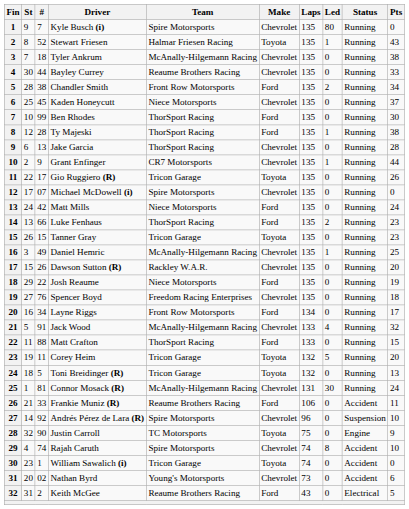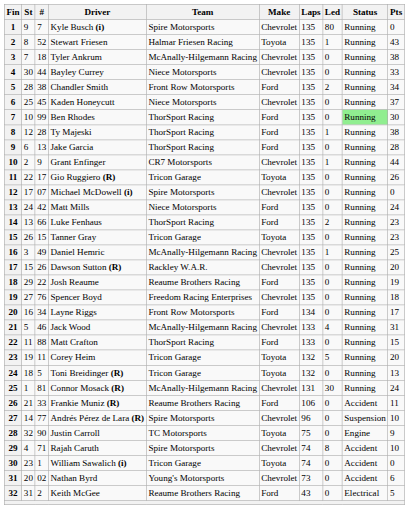 <table class="wikitable" style="font-size:95%">
 <tr>
 <th>Fin</th>
 <th>St</th>
 <th>#</th>
 <th>Driver</th>
 <th>Team</th>
 <th>Make</th>
 <th>Laps</th>
 <th>Led</th>
 <th>Status</th>
 <th>Pts</th>
 </tr>
 <tr>
 <th>1</th>
 <td>9</td>
 <td>7</td>
 <td>Kyle Busch <strong>(i)</strong></td>
 <td>Spire Motorsports</td>
 <td>Chevrolet</td>
 <td>135</td>
 <td>80</td>
 <td>Running</td>
 <td>0</td>
 </tr>
 <tr>
 <th>2</th>
 <td>8</td>
 <td>52</td>
 <td>Stewart Friesen</td>
 <td>Halmar Friesen Racing</td>
 <td>Toyota</td>
 <td>135</td>
 <td>1</td>
 <td>Running</td>
 <td>43</td>
 </tr>
 <tr>
 <th>3</th>
 <td>7</td>
 <td>18</td>
 <td>Tyler Ankrum</td>
 <td>McAnally-Hilgemann Racing</td>
 <td>Chevrolet</td>
 <td>135</td>
 <td>0</td>
 <td>Running</td>
 <td>38</td>
 </tr>
 <tr>
 <th>4</th>
 <td>30</td>
 <td>44</td>
 <td>Bayley Currey</td>
-<td>Reaume Brothers Racing</td>
+<td>Niece Motorsports</td>
 <td>Chevrolet</td>
 <td>135</td>
 <td>0</td>
 <td>Running</td>
 <td>33</td>
 </tr>
 <tr>
 <th>5</th>
 <td>28</td>
 <td>38</td>
 <td>Chandler Smith</td>
 <td>Front Row Motorsports</td>
 <td>Ford</td>
 <td>135</td>
 <td>2</td>
 <td>Running</td>
 <td>34</td>
 </tr>
 <tr>
 <th>6</th>
 <td>25</td>
 <td>45</td>
 <td>Kaden Honeycutt</td>
 <td>Niece Motorsports</td>
 <td>Chevrolet</td>
 <td>135</td>
 <td>0</td>
 <td>Running</td>
 <td>37</td>
 </tr>
 <tr>
 <th>7</th>
 <td>10</td>
 <td>99</td>
 <td>Ben Rhodes</td>
 <td>ThorSport Racing</td>
 <td>Ford</td>
 <td>135</td>
 <td>0</td>
-<td>Running</td>
+<td style="background: lightgreen;">Running</td>
 <td>30</td>
 </tr>
 <tr>
 <th>8</th>
 <td>12</td>
 <td>28</td>
 <td>Ty Majeski</td>
 <td>ThorSport Racing</td>
 <td>Ford</td>
 <td>135</td>
 <td>1</td>
 <td>Running</td>
 <td>38</td>
 </tr>
 <tr>
 <th>9</th>
 <td>6</td>
 <td>13</td>
 <td>Jake Garcia</td>
 <td>ThorSport Racing</td>
-<td>Chevrolet</td>
+<td>Ford</td>
 <td>135</td>
 <td>0</td>
 <td>Running</td>
 <td>28</td>
 </tr>
 <tr>
 <th>10</th>
 <td>2</td>
 <td>9</td>
 <td>Grant Enfinger</td>
 <td>CR7 Motorsports</td>
 <td>Chevrolet</td>
 <td>135</td>
 <td>1</td>
 <td>Running</td>
 <td>44</td>
 </tr>
 <tr>
 <th>11</th>
 <td>22</td>
 <td>17</td>
 <td>Gio Ruggiero <strong>(R)</strong></td>
 <td>Tricon Garage</td>
 <td>Toyota</td>
 <td>135</td>
 <td>0</td>
 <td>Running</td>
 <td>26</td>
 </tr>
 <tr>
 <th>12</th>
 <td>17</td>
 <td>07</td>
 <td>Michael McDowell <strong>(i)</strong></td>
 <td>Spire Motorsports</td>
 <td>Chevrolet</td>
 <td>135</td>
 <td>0</td>
 <td>Running</td>
 <td>0</td>
 </tr>
 <tr>
 <th>13</th>
 <td>24</td>
 <td>42</td>
 <td>Matt Mills</td>
 <td>Niece Motorsports</td>
 <td>Ford</td>
 <td>135</td>
 <td>0</td>
 <td>Running</td>
 <td>24</td>
 </tr>
 <tr>
 <th>14</th>
 <td>13</td>
 <td>66</td>
 <td>Luke Fenhaus</td>
 <td>ThorSport Racing</td>
 <td>Ford</td>
 <td>135</td>
 <td>2</td>
 <td>Running</td>
 <td>23</td>
 </tr>
 <tr>
 <th>15</th>
 <td>26</td>
 <td>15</td>
 <td>Tanner Gray</td>
 <td>Tricon Garage</td>
 <td>Toyota</td>
 <td>135</td>
 <td>0</td>
 <td>Running</td>
 <td>23</td>
 </tr>
 <tr>
 <th>16</th>
 <td>3</td>
 <td>49</td>
 <td>Daniel Hemric</td>
 <td>McAnally-Hilgemann Racing</td>
 <td>Chevrolet</td>
 <td>135</td>
 <td>1</td>
 <td>Running</td>
 <td>25</td>
 </tr>
 <tr>
 <th>17</th>
 <td>15</td>
 <td>26</td>
 <td>Dawson Sutton <strong>(R)</strong></td>
 <td>Rackley W.A.R.</td>
 <td>Chevrolet</td>
 <td>135</td>
 <td>0</td>
 <td>Running</td>
 <td>20</td>
 </tr>
 <tr>
 <th>18</th>
 <td>29</td>
 <td>22</td>
 <td>Josh Reaume</td>
-<td>Niece Motorsports</td>
+<td>Reaume Brothers Racing</td>
 <td>Ford</td>
 <td>135</td>
 <td>0</td>
 <td>Running</td>
 <td>19</td>
 </tr>
 <tr>
 <th>19</th>
 <td>27</td>
 <td>76</td>
 <td>Spencer Boyd</td>
 <td>Freedom Racing Enterprises</td>
 <td>Chevrolet</td>
 <td>135</td>
 <td>0</td>
 <td>Running</td>
 <td>18</td>
 </tr>
 <tr>
 <th>20</th>
 <td>16</td>
 <td>34</td>
 <td>Layne Riggs</td>
 <td>Front Row Motorsports</td>
 <td>Ford</td>
 <td>134</td>
 <td>0</td>
 <td>Running</td>
 <td>17</td>
 </tr>
 <tr>
 <th>21</th>
 <td>5</td>
-<td>91</td>
+<td>46</td>
 <td>Jack Wood</td>
 <td>McAnally-Hilgemann Racing</td>
 <td>Chevrolet</td>
 <td>133</td>
 <td>4</td>
 <td>Running</td>
-<td>32</td>
+<td>31</td>
 </tr>
 <tr>
 <th>22</th>
 <td>11</td>
 <td>88</td>
 <td>Matt Crafton</td>
 <td>ThorSport Racing</td>
 <td>Ford</td>
 <td>133</td>
 <td>0</td>
 <td>Running</td>
 <td>15</td>
 </tr>
 <tr>
 <th>23</th>
 <td>19</td>
 <td>11</td>
 <td>Corey Heim</td>
 <td>Tricon Garage</td>
 <td>Toyota</td>
 <td>132</td>
 <td>5</td>
 <td>Running</td>
 <td>20</td>
 </tr>
 <tr>
 <th>24</th>
 <td>18</td>
 <td>5</td>
 <td>Toni Breidinger <strong>(R)</strong></td>
 <td>Tricon Garage</td>
 <td>Toyota</td>
 <td>132</td>
 <td>0</td>
 <td>Running</td>
 <td>13</td>
 </tr>
 <tr>
 <th>25</th>
 <td>1</td>
 <td>81</td>
 <td>Connor Mosack <strong>(R)</strong></td>
 <td>McAnally-Hilgemann Racing</td>
 <td>Chevrolet</td>
 <td>131</td>
 <td>30</td>
 <td>Running</td>
 <td>24</td>
 </tr>
 <tr>
 <th>26</th>
 <td>21</td>
 <td>33</td>
 <td>Frankie Muniz <strong>(R)</strong></td>
 <td>Reaume Brothers Racing</td>
 <td>Ford</td>
 <td>106</td>
 <td>0</td>
 <td>Accident</td>
 <td>11</td>
 </tr>
 <tr>
 <th>27</th>
 <td>14</td>
-<td>92</td>
+<td>77</td>
 <td>Andrés Pérez de Lara <strong>(R)</strong></td>
 <td>Spire Motorsports</td>
 <td>Chevrolet</td>
 <td>96</td>
 <td>0</td>
 <td>Suspension</td>
 <td>10</td>
 </tr>
 <tr>
 <th>28</th>
 <td>32</td>
 <td>90</td>
 <td>Justin Carroll</td>
 <td>TC Motorsports</td>
 <td>Toyota</td>
 <td>75</td>
 <td>0</td>
 <td>Engine</td>
 <td>9</td>
 </tr>
 <tr>
 <th>29</th>
 <td>4</td>
-<td>74</td>
+<td>71</td>
 <td>Rajah Caruth</td>
 <td>Spire Motorsports</td>
 <td>Chevrolet</td>
 <td>74</td>
 <td>8</td>
 <td>Accident</td>
 <td>10</td>
 </tr>
 <tr>
 <th>30</th>
 <td>23</td>
 <td>1</td>
 <td>William Sawalich <strong>(i)</strong></td>
 <td>Tricon Garage</td>
 <td>Toyota</td>
 <td>74</td>
 <td>0</td>
 <td>Accident</td>
 <td>0</td>
 </tr>
 <tr>
 <th>31</th>
 <td>20</td>
 <td>02</td>
 <td>Nathan Byrd</td>
 <td>Young's Motorsports</td>
 <td>Chevrolet</td>
 <td>73</td>
 <td>0</td>
 <td>Accident</td>
 <td>6</td>
 </tr>
 <tr>
 <th>32</th>
 <td>31</td>
 <td>2</td>
 <td>Keith McGee</td>
 <td>Reaume Brothers Racing</td>
 <td>Ford</td>
 <td>43</td>
 <td>0</td>
 <td>Electrical</td>
 <td>5</td>
 </tr>
 <tr>
 <th colspan="10"></th>
 </tr>
 </table>
